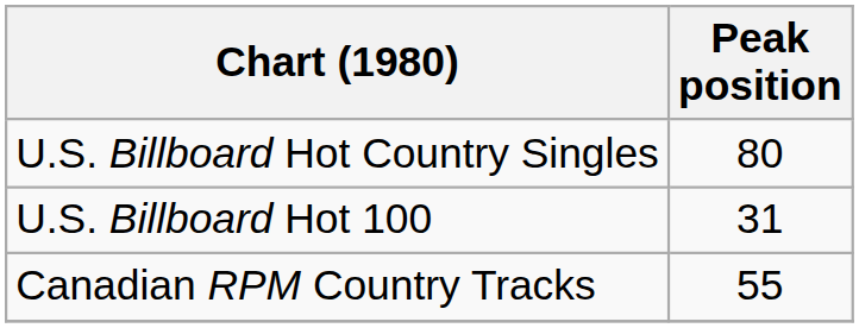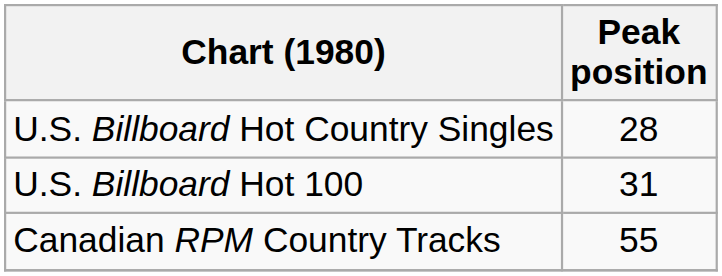 <table class="wikitable">
 <tr>
 <th>Chart (1980)</th>
 <th>Peak<br>position</th>
 </tr>
 <tr>
 <td>U.S. <em>Billboard</em> Hot Country Singles</td>
-<td align="center">80</td>
+<td align="center">28</td>
 </tr>
 <tr>
 <td>U.S. <em>Billboard</em> Hot 100</td>
 <td align="center">31</td>
 </tr>
 <tr>
 <td>Canadian <em>RPM</em> Country Tracks</td>
 <td align="center">55</td>
 </tr>
 <tr>
 </tr>
 </table>
